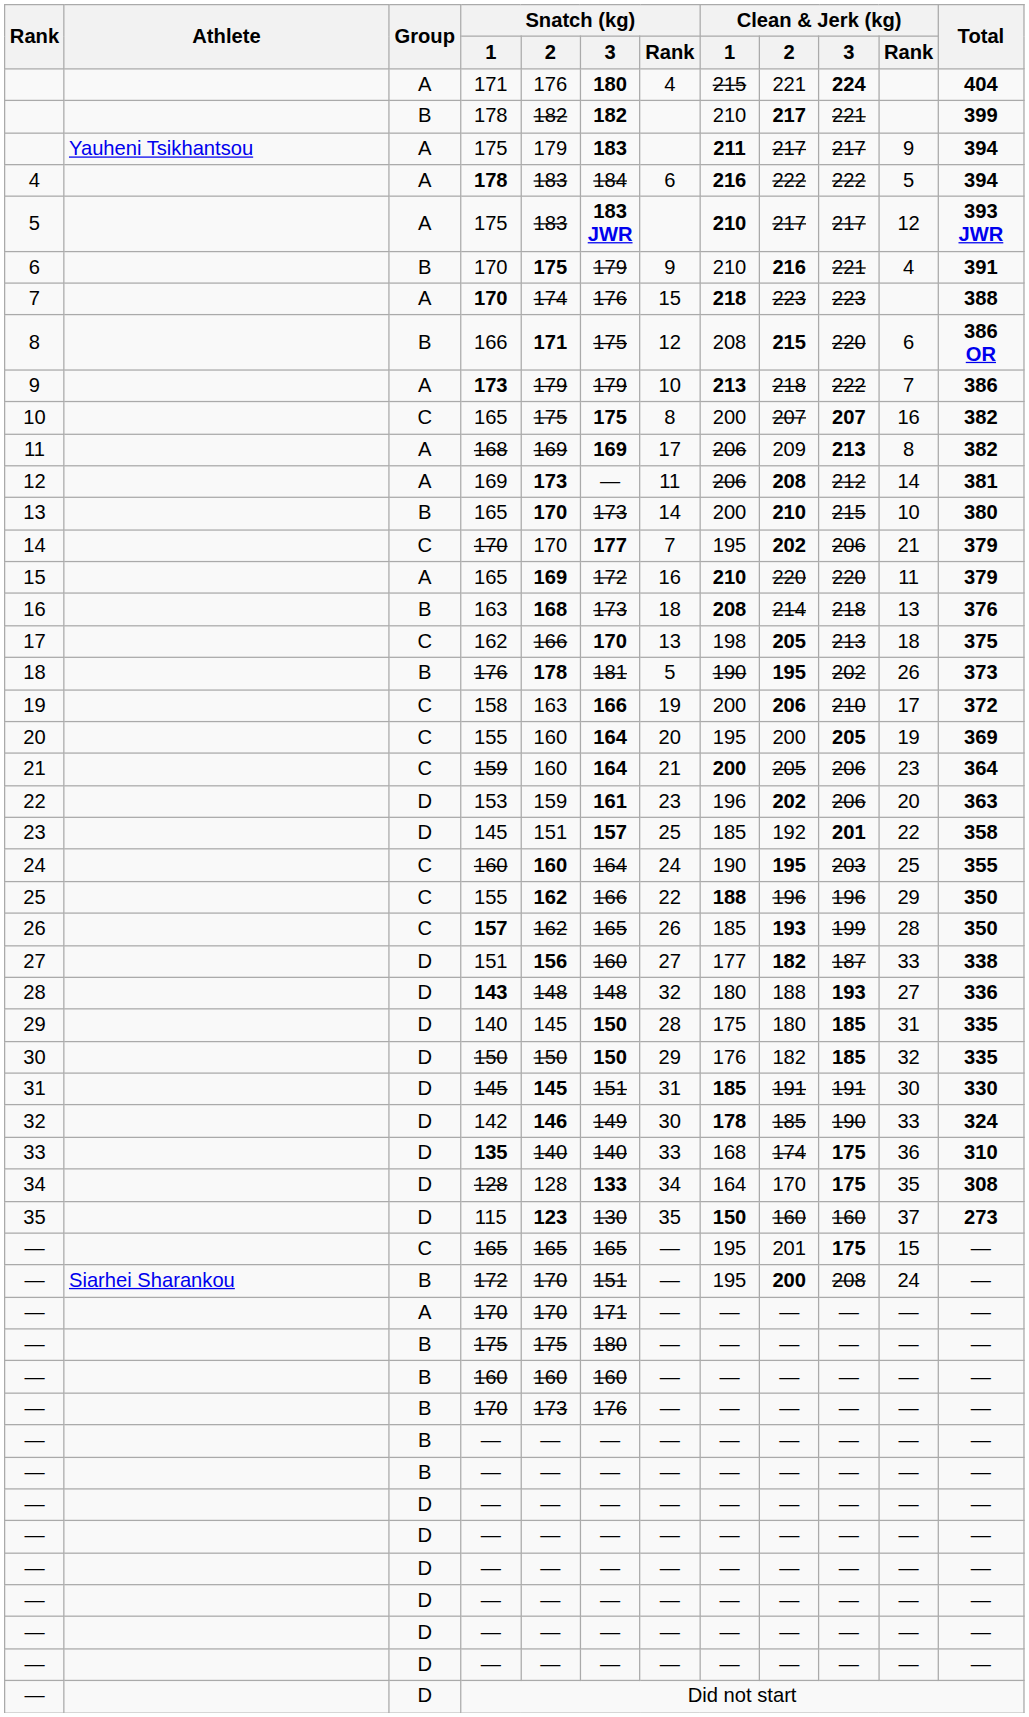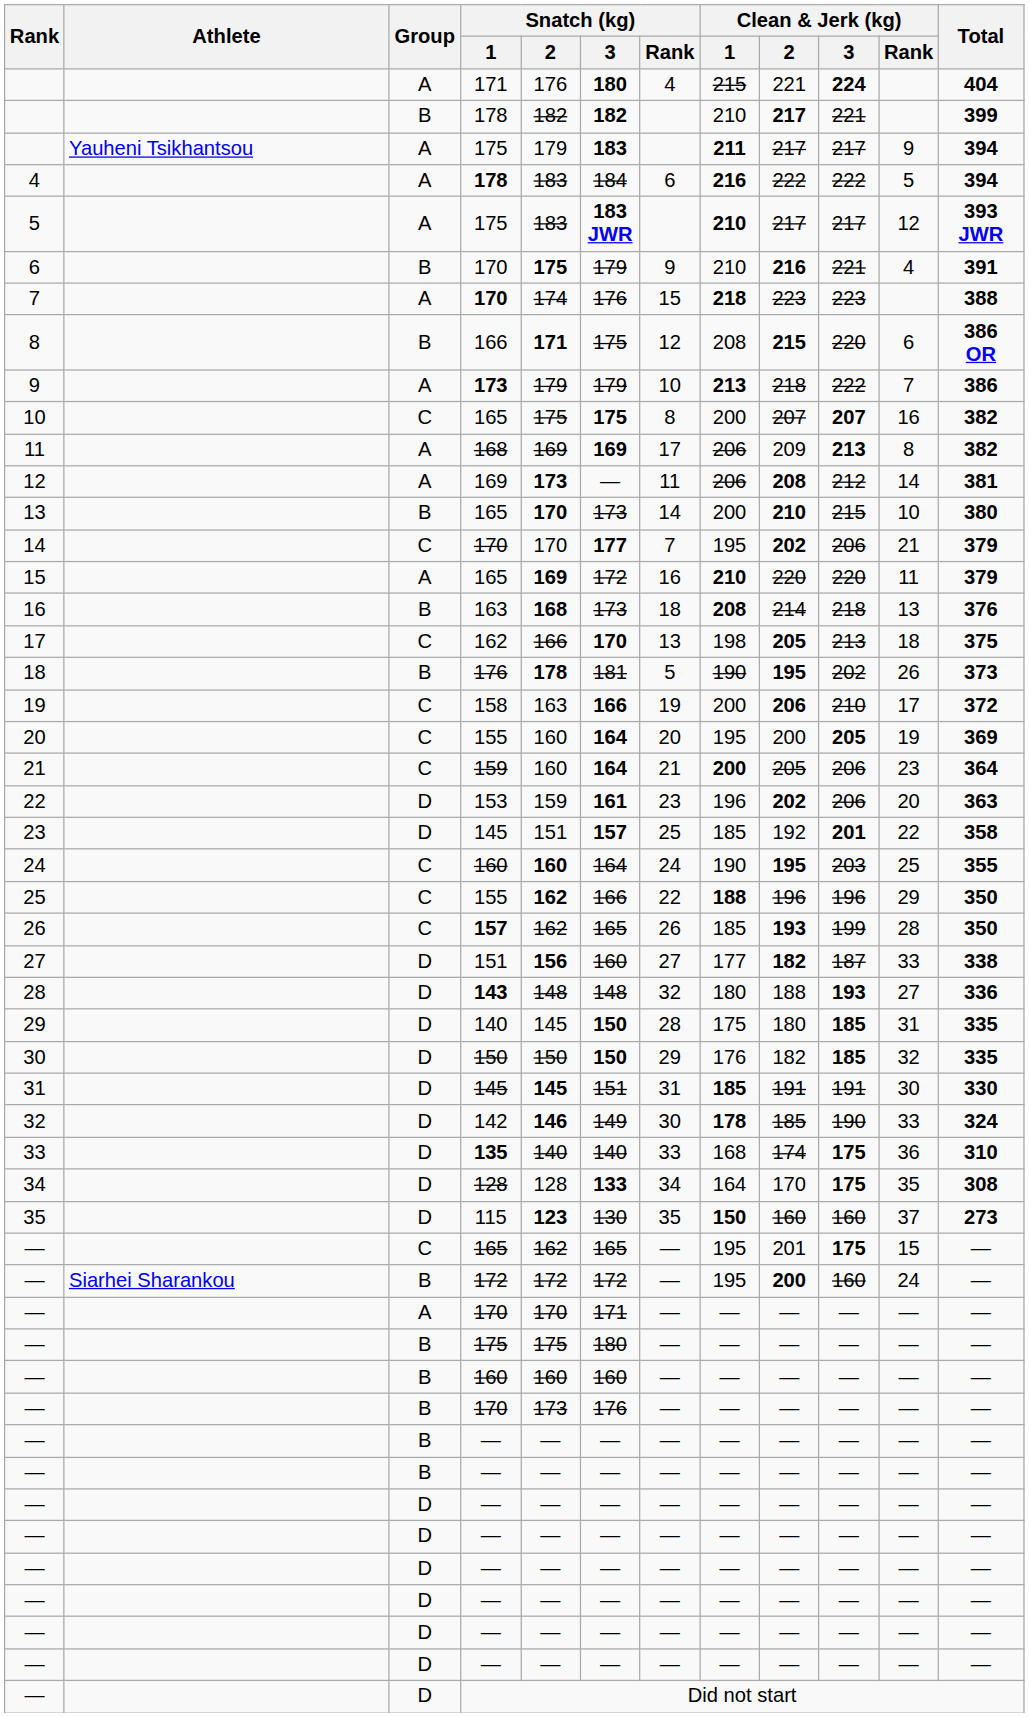 <table class = "wikitable" style="text-align:center;">
 <tr>
 <th rowspan=2 width=40>Rank</th>
 <th rowspan=2 width=250>Athlete</th>
 <th rowspan=2 width=50>Group</th>
 <th colspan=4>Snatch (kg)</th>
 <th colspan=4>Clean & Jerk (kg)</th>
 <th rowspan=2 width=60>Total</th>
 </tr>
 <tr>
 <th width=40>1</th>
 <th width=40>2</th>
 <th width=40>3</th>
 <th width=40>Rank</th>
 <th width=40>1</th>
 <th width=40>2</th>
 <th width=40>3</th>
 <th width=40>Rank</th>
 </tr>
 <tr>
 <td></td>
 <td align=left></td>
 <td>A</td>
 <td>171</td>
 <td>176</td>
 <td><strong>180</strong></td>
 <td>4</td>
 <td><s>215</s></td>
 <td>221</td>
 <td><strong>224</strong></td>
 <td></td>
 <td><strong>404</strong></td>
 </tr>
 <tr>
 <td></td>
 <td align=left></td>
 <td>B</td>
 <td>178</td>
 <td><s>182</s></td>
 <td><strong>182</strong></td>
 <td></td>
 <td>210</td>
 <td><strong>217</strong></td>
 <td><s>221</s></td>
 <td></td>
 <td><strong>399</strong></td>
 </tr>
 <tr>
 <td></td>
 <td align=left> <a href='#'>Yauheni Tsikhantsou</a> </td>
 <td>A</td>
 <td>175</td>
 <td>179</td>
 <td><strong>183</strong></td>
 <td></td>
 <td><strong>211</strong></td>
 <td><s>217</s></td>
 <td><s>217</s></td>
 <td>9</td>
 <td><strong>394</strong></td>
 </tr>
 <tr>
 <td>4</td>
 <td align=left></td>
 <td>A</td>
 <td><strong>178</strong></td>
 <td><s>183</s></td>
 <td><s>184</s></td>
 <td>6</td>
 <td><strong>216</strong></td>
 <td><s>222</s></td>
 <td><s>222</s></td>
 <td>5</td>
 <td><strong>394</strong></td>
 </tr>
 <tr>
 <td>5</td>
 <td align=left></td>
 <td>A</td>
 <td>175</td>
 <td><s>183</s></td>
 <td><strong>183 <a href='#'>JWR</a></strong></td>
 <td></td>
 <td><strong>210</strong></td>
 <td><s>217</s></td>
 <td><s>217</s></td>
 <td>12</td>
 <td><strong>393 <a href='#'>JWR</a></strong></td>
 </tr>
 <tr>
 <td>6</td>
 <td align=left></td>
 <td>B</td>
 <td>170</td>
 <td><strong>175</strong></td>
 <td><s>179</s></td>
 <td>9</td>
 <td>210</td>
 <td><strong>216</strong></td>
 <td><s>221</s></td>
 <td>4</td>
 <td><strong>391</strong></td>
 </tr>
 <tr>
 <td>7</td>
 <td align=left></td>
 <td>A</td>
 <td><strong>170</strong></td>
 <td><s>174</s></td>
 <td><s>176</s></td>
 <td>15</td>
 <td><strong>218</strong></td>
 <td><s>223</s></td>
 <td><s>223</s></td>
 <td></td>
 <td><strong>388</strong></td>
 </tr>
 <tr>
 <td>8</td>
 <td align=left></td>
 <td>B</td>
 <td>166</td>
 <td><strong>171</strong></td>
 <td><s>175</s></td>
 <td>12</td>
 <td>208</td>
 <td><strong>215</strong></td>
 <td><s>220</s></td>
 <td>6</td>
 <td><strong>386</strong> <br><strong><a href='#'>OR</a></strong></td>
 </tr>
 <tr>
 <td>9</td>
 <td align=left></td>
 <td>A</td>
 <td><strong>173</strong></td>
 <td><s>179</s></td>
 <td><s>179</s></td>
 <td>10</td>
 <td><strong>213</strong></td>
 <td><s>218</s></td>
 <td><s>222</s></td>
 <td>7</td>
 <td><strong>386</strong></td>
 </tr>
 <tr>
 <td>10</td>
 <td align=left></td>
 <td>C</td>
 <td>165</td>
 <td><s>175</s></td>
 <td><strong>175</strong></td>
 <td>8</td>
 <td>200</td>
 <td><s>207</s></td>
 <td><strong>207</strong></td>
 <td>16</td>
 <td><strong>382</strong></td>
 </tr>
 <tr>
 <td>11</td>
 <td align=left></td>
 <td>A</td>
 <td><s>168</s></td>
 <td><s>169</s></td>
 <td><strong>169</strong></td>
 <td>17</td>
 <td><s>206</s></td>
 <td>209</td>
 <td><strong>213</strong></td>
 <td>8</td>
 <td><strong>382</strong></td>
 </tr>
 <tr>
 <td>12</td>
 <td align=left></td>
 <td>A</td>
 <td>169</td>
 <td><strong>173</strong></td>
 <td>—</td>
 <td>11</td>
 <td><s>206</s></td>
 <td><strong>208</strong></td>
 <td><s>212</s></td>
 <td>14</td>
 <td><strong>381</strong></td>
 </tr>
 <tr>
 <td>13</td>
 <td align=left></td>
 <td>B</td>
 <td>165</td>
 <td><strong>170</strong></td>
 <td><s>173</s></td>
 <td>14</td>
 <td>200</td>
 <td><strong>210</strong></td>
 <td><s>215</s></td>
 <td>10</td>
 <td><strong>380</strong></td>
 </tr>
 <tr>
 <td>14</td>
 <td align=left></td>
 <td>C</td>
 <td><s>170</s></td>
 <td>170</td>
 <td><strong>177</strong></td>
 <td>7</td>
 <td>195</td>
 <td><strong>202</strong></td>
 <td><s>206</s></td>
 <td>21</td>
 <td><strong>379</strong></td>
 </tr>
 <tr>
 <td>15</td>
 <td align=left></td>
 <td>A</td>
 <td>165</td>
 <td><strong>169</strong></td>
 <td><s>172</s></td>
 <td>16</td>
 <td><strong>210</strong></td>
 <td><s>220</s></td>
 <td><s>220</s></td>
 <td>11</td>
 <td><strong>379</strong></td>
 </tr>
 <tr>
 <td>16</td>
 <td align=left></td>
 <td>B</td>
 <td>163</td>
 <td><strong>168</strong></td>
 <td><s>173</s></td>
 <td>18</td>
 <td><strong>208</strong></td>
 <td><s>214</s></td>
 <td><s>218</s></td>
 <td>13</td>
 <td><strong>376</strong></td>
 </tr>
 <tr>
 <td>17</td>
 <td align=left></td>
 <td>C</td>
 <td>162</td>
 <td><s>166</s></td>
 <td><strong>170</strong></td>
 <td>13</td>
 <td>198</td>
 <td><strong>205</strong></td>
 <td><s>213</s></td>
 <td>18</td>
 <td><strong>375</strong></td>
 </tr>
 <tr>
 <td>18</td>
 <td align=left></td>
 <td>B</td>
 <td><s>176</s></td>
 <td><strong>178</strong></td>
 <td><s>181</s></td>
 <td>5</td>
 <td><s>190</s></td>
 <td><strong>195</strong></td>
 <td><s>202</s></td>
 <td>26</td>
 <td><strong>373</strong></td>
 </tr>
 <tr>
 <td>19</td>
 <td align=left></td>
 <td>C</td>
 <td>158</td>
 <td>163</td>
 <td><strong>166</strong></td>
 <td>19</td>
 <td>200</td>
 <td><strong>206</strong></td>
 <td><s>210</s></td>
 <td>17</td>
 <td><strong>372</strong></td>
 </tr>
 <tr>
 <td>20</td>
 <td align=left></td>
 <td>C</td>
 <td>155</td>
 <td>160</td>
 <td><strong>164</strong></td>
 <td>20</td>
 <td>195</td>
 <td>200</td>
 <td><strong>205</strong></td>
 <td>19</td>
 <td><strong>369</strong></td>
 </tr>
 <tr>
 <td>21</td>
 <td align=left></td>
 <td>C</td>
 <td><s>159</s></td>
 <td>160</td>
 <td><strong>164</strong></td>
 <td>21</td>
 <td><strong>200</strong></td>
 <td><s>205</s></td>
 <td><s>206</s></td>
 <td>23</td>
 <td><strong>364</strong></td>
 </tr>
 <tr>
 <td>22</td>
 <td align=left></td>
 <td>D</td>
 <td>153</td>
 <td>159</td>
 <td><strong>161</strong></td>
 <td>23</td>
 <td>196</td>
 <td><strong>202</strong></td>
 <td><s>206</s></td>
 <td>20</td>
 <td><strong>363</strong></td>
 </tr>
 <tr>
 <td>23</td>
 <td align=left></td>
 <td>D</td>
 <td>145</td>
 <td>151</td>
 <td><strong>157</strong></td>
 <td>25</td>
 <td>185</td>
 <td>192</td>
 <td><strong>201</strong></td>
 <td>22</td>
 <td><strong>358</strong></td>
 </tr>
 <tr>
 <td>24</td>
 <td align=left></td>
 <td>C</td>
 <td><s>160</s></td>
 <td><strong>160</strong></td>
 <td><s>164</s></td>
 <td>24</td>
 <td>190</td>
 <td><strong>195</strong></td>
 <td><s>203</s></td>
 <td>25</td>
 <td><strong>355</strong></td>
 </tr>
 <tr>
 <td>25</td>
 <td align=left></td>
 <td>C</td>
 <td>155</td>
 <td><strong>162</strong></td>
 <td><s>166</s></td>
 <td>22</td>
 <td><strong>188</strong></td>
 <td><s>196</s></td>
 <td><s>196</s></td>
 <td>29</td>
 <td><strong>350</strong></td>
 </tr>
 <tr>
 <td>26</td>
 <td align=left></td>
 <td>C</td>
 <td><strong>157</strong></td>
 <td><s>162</s></td>
 <td><s>165</s></td>
 <td>26</td>
 <td>185</td>
 <td><strong>193</strong></td>
 <td><s>199</s></td>
 <td>28</td>
 <td><strong>350</strong></td>
 </tr>
 <tr>
 <td>27</td>
 <td align=left></td>
 <td>D</td>
 <td>151</td>
 <td><strong>156</strong></td>
 <td><s>160</s></td>
 <td>27</td>
 <td>177</td>
 <td><strong>182</strong></td>
 <td><s>187</s></td>
 <td>33</td>
 <td><strong>338</strong></td>
 </tr>
 <tr>
 <td>28</td>
 <td align=left></td>
 <td>D</td>
 <td><strong>143</strong></td>
 <td><s>148</s></td>
 <td><s>148</s></td>
 <td>32</td>
 <td>180</td>
 <td>188</td>
 <td><strong>193</strong></td>
 <td>27</td>
 <td><strong>336</strong></td>
 </tr>
 <tr>
 <td>29</td>
 <td align=left></td>
 <td>D</td>
 <td>140</td>
 <td>145</td>
 <td><strong>150</strong></td>
 <td>28</td>
 <td>175</td>
 <td>180</td>
 <td><strong>185</strong></td>
 <td>31</td>
 <td><strong>335</strong></td>
 </tr>
 <tr>
 <td>30</td>
 <td align=left></td>
 <td>D</td>
 <td><s>150</s></td>
 <td><s>150</s></td>
 <td><strong>150</strong></td>
 <td>29</td>
 <td>176</td>
 <td>182</td>
 <td><strong>185</strong></td>
 <td>32</td>
 <td><strong>335</strong></td>
 </tr>
 <tr>
 <td>31</td>
 <td align=left></td>
 <td>D</td>
 <td><s>145</s></td>
 <td><strong>145</strong></td>
 <td><s>151</s></td>
 <td>31</td>
 <td><strong>185</strong></td>
 <td><s>191</s></td>
 <td><s>191</s></td>
 <td>30</td>
 <td><strong>330</strong></td>
 </tr>
 <tr>
 <td>32</td>
 <td align=left></td>
 <td>D</td>
 <td>142</td>
 <td><strong>146</strong></td>
 <td><s>149</s></td>
 <td>30</td>
 <td><strong>178</strong></td>
 <td><s>185</s></td>
 <td><s>190</s></td>
 <td>33</td>
 <td><strong>324</strong></td>
 </tr>
 <tr>
 <td>33</td>
 <td align=left></td>
 <td>D</td>
 <td><strong>135</strong></td>
 <td><s>140</s></td>
 <td><s>140</s></td>
 <td>33</td>
 <td>168</td>
 <td><s>174</s></td>
 <td><strong>175</strong></td>
 <td>36</td>
 <td><strong>310</strong></td>
 </tr>
 <tr>
 <td>34</td>
 <td align=left></td>
 <td>D</td>
 <td><s>128</s></td>
 <td>128</td>
 <td><strong>133</strong></td>
 <td>34</td>
 <td>164</td>
 <td>170</td>
 <td><strong>175</strong></td>
 <td>35</td>
 <td><strong>308</strong></td>
 </tr>
 <tr>
 <td>35</td>
 <td align=left></td>
 <td>D</td>
 <td>115</td>
 <td><strong>123</strong></td>
 <td><s>130</s></td>
 <td>35</td>
 <td><strong>150</strong></td>
 <td><s>160</s></td>
 <td><s>160</s></td>
 <td>37</td>
 <td><strong>273</strong></td>
 </tr>
 <tr>
 <td>—</td>
 <td align=left></td>
 <td>C</td>
 <td><s>165</s></td>
-<td><s>165</s></td>
+<td><s>162</s></td>
 <td><s>165</s></td>
 <td>—</td>
 <td>195</td>
 <td>201</td>
 <td><strong>175</strong></td>
 <td>15</td>
 <td>—</td>
 </tr>
 <tr>
 <td>—</td>
 <td align=left> <a href='#'>Siarhei Sharankou</a> </td>
 <td>B</td>
 <td><s>172</s></td>
-<td><s>170</s></td>
-<td><s>151</s></td>
+<td><s>172</s></td>
+<td><s>172</s></td>
 <td>—</td>
 <td>195</td>
 <td><strong>200</strong></td>
-<td><s>208</s></td>
+<td><s>160</s></td>
 <td>24</td>
 <td>—</td>
 </tr>
 <tr>
 <td>—</td>
 <td align=left></td>
 <td>A</td>
 <td><s>170</s></td>
 <td><s>170</s></td>
 <td><s>171</s></td>
 <td>—</td>
 <td>—</td>
 <td>—</td>
 <td>—</td>
 <td>—</td>
 <td>—</td>
 </tr>
 <tr>
 <td>—</td>
 <td align=left></td>
 <td>B</td>
 <td><s>175</s></td>
 <td><s>175</s></td>
 <td><s>180</s></td>
 <td>—</td>
 <td>—</td>
 <td>—</td>
 <td>—</td>
 <td>—</td>
 <td>—</td>
 </tr>
 <tr>
 <td>—</td>
 <td align=left></td>
 <td>B</td>
 <td><s>160</s></td>
 <td><s>160</s></td>
 <td><s>160</s></td>
 <td>—</td>
 <td>—</td>
 <td>—</td>
 <td>—</td>
 <td>—</td>
 <td>—</td>
 </tr>
 <tr>
 <td>—</td>
 <td align=left></td>
 <td>B</td>
 <td><s>170</s></td>
 <td><s>173</s></td>
 <td><s>176</s></td>
 <td>—</td>
 <td>—</td>
 <td>—</td>
 <td>—</td>
 <td>—</td>
 <td>—</td>
 </tr>
 <tr>
 <td>—</td>
 <td align=left></td>
 <td>B</td>
 <td>—</td>
 <td>—</td>
 <td>—</td>
 <td>—</td>
 <td>—</td>
 <td>—</td>
 <td>—</td>
 <td>—</td>
 <td>—</td>
 </tr>
 <tr>
 <td>—</td>
 <td align=left></td>
 <td>B</td>
 <td>—</td>
 <td>—</td>
 <td>—</td>
 <td>—</td>
 <td>—</td>
 <td>—</td>
 <td>—</td>
 <td>—</td>
 <td>—</td>
 </tr>
 <tr>
 <td>—</td>
 <td align=left></td>
 <td>D</td>
 <td>—</td>
 <td>—</td>
 <td>—</td>
 <td>—</td>
 <td>—</td>
 <td>—</td>
 <td>—</td>
 <td>—</td>
 <td>—</td>
 </tr>
 <tr>
 <td>—</td>
 <td align=left></td>
 <td>D</td>
 <td>—</td>
 <td>—</td>
 <td>—</td>
 <td>—</td>
 <td>—</td>
 <td>—</td>
 <td>—</td>
 <td>—</td>
 <td>—</td>
 </tr>
 <tr>
 <td>—</td>
 <td align=left></td>
 <td>D</td>
 <td>—</td>
 <td>—</td>
 <td>—</td>
 <td>—</td>
 <td>—</td>
 <td>—</td>
 <td>—</td>
 <td>—</td>
 <td>—</td>
 </tr>
 <tr>
 <td>—</td>
 <td align=left></td>
 <td>D</td>
 <td>—</td>
 <td>—</td>
 <td>—</td>
 <td>—</td>
 <td>—</td>
 <td>—</td>
 <td>—</td>
 <td>—</td>
 <td>—</td>
 </tr>
 <tr>
 <td>—</td>
 <td align=left></td>
 <td>D</td>
 <td>—</td>
 <td>—</td>
 <td>—</td>
 <td>—</td>
 <td>—</td>
 <td>—</td>
 <td>—</td>
 <td>—</td>
 <td>—</td>
 </tr>
 <tr>
 <td>—</td>
 <td align=left></td>
 <td>D</td>
 <td>—</td>
 <td>—</td>
 <td>—</td>
 <td>—</td>
 <td>—</td>
 <td>—</td>
 <td>—</td>
 <td>—</td>
 <td>—</td>
 </tr>
 <tr>
 <td>—</td>
 <td align=left></td>
 <td>D</td>
 <td colspan=9>Did not start</td>
 </tr>
 </table>
